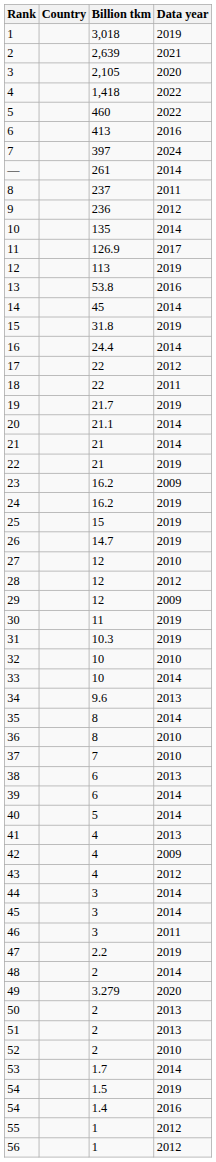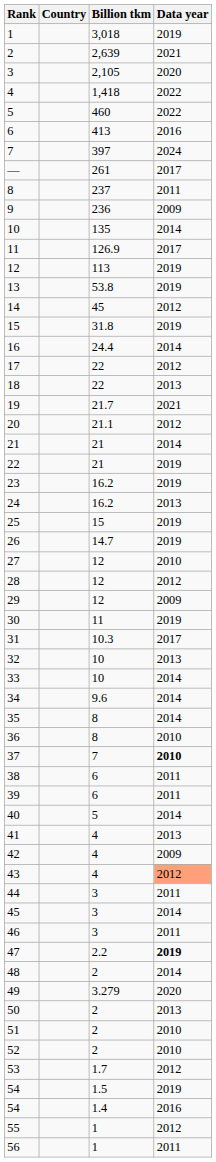 <table class="wikitable sortable">
 <tr>
 <th>Rank</th>
 <th>Country</th>
 <th data-sort-type="number">Billion tkm</th>
 <th>Data year</th>
 </tr>
 <tr>
 <td>1</td>
 <td></td>
 <td>3,018</td>
 <td>2019</td>
 </tr>
 <tr>
 <td>2</td>
 <td></td>
 <td>2,639</td>
 <td>2021</td>
 </tr>
 <tr>
 <td>3</td>
 <td></td>
 <td>2,105</td>
 <td>2020</td>
 </tr>
 <tr>
 <td>4</td>
 <td></td>
 <td>1,418</td>
 <td>2022</td>
 </tr>
 <tr>
 <td>5</td>
 <td></td>
 <td>460</td>
 <td>2022</td>
 </tr>
 <tr>
 <td>6</td>
 <td></td>
 <td>413</td>
 <td>2016</td>
 </tr>
 <tr>
 <td>7</td>
 <td></td>
 <td>397</td>
 <td>2024</td>
 </tr>
 <tr>
 <td>—</td>
 <td></td>
 <td>261</td>
-<td>2014</td>
+<td>2017</td>
 </tr>
 <tr>
 <td>8</td>
 <td></td>
 <td>237</td>
 <td>2011</td>
 </tr>
 <tr>
 <td>9</td>
 <td></td>
 <td>236</td>
-<td>2012</td>
+<td>2009</td>
 </tr>
 <tr>
 <td>10</td>
 <td></td>
 <td>135</td>
 <td>2014</td>
 </tr>
 <tr>
 <td>11</td>
 <td></td>
 <td>126.9</td>
 <td>2017</td>
 </tr>
 <tr>
 <td>12</td>
 <td></td>
 <td>113</td>
 <td>2019</td>
 </tr>
 <tr>
 <td>13</td>
 <td></td>
 <td>53.8</td>
-<td>2016</td>
+<td>2019</td>
 </tr>
 <tr>
 <td>14</td>
 <td></td>
 <td>45</td>
-<td>2014</td>
+<td>2012</td>
 </tr>
 <tr>
 <td>15</td>
 <td></td>
 <td>31.8</td>
 <td>2019</td>
 </tr>
 <tr>
 <td>16</td>
 <td></td>
 <td>24.4</td>
 <td>2014</td>
 </tr>
 <tr>
 <td>17</td>
 <td></td>
 <td>22</td>
 <td>2012</td>
 </tr>
 <tr>
 <td>18</td>
 <td></td>
 <td>22</td>
-<td>2011</td>
+<td>2013</td>
 </tr>
 <tr>
 <td>19</td>
 <td></td>
 <td>21.7</td>
-<td>2019</td>
+<td>2021</td>
 </tr>
 <tr>
 <td>20</td>
 <td></td>
 <td>21.1</td>
-<td>2014</td>
+<td>2012</td>
 </tr>
 <tr>
 <td>21</td>
 <td></td>
 <td>21</td>
 <td>2014</td>
 </tr>
 <tr>
 <td>22</td>
 <td></td>
 <td>21</td>
 <td>2019</td>
 </tr>
 <tr>
 <td>23</td>
 <td></td>
 <td>16.2</td>
-<td>2009</td>
+<td>2019</td>
 </tr>
 <tr>
 <td>24</td>
 <td></td>
 <td>16.2</td>
-<td>2019</td>
+<td>2013</td>
 </tr>
 <tr>
 <td>25</td>
 <td></td>
 <td>15</td>
 <td>2019</td>
 </tr>
 <tr>
 <td>26</td>
 <td></td>
 <td>14.7</td>
 <td>2019</td>
 </tr>
 <tr>
 <td>27</td>
 <td></td>
 <td>12</td>
 <td>2010</td>
 </tr>
 <tr>
 <td>28</td>
 <td></td>
 <td>12</td>
 <td>2012</td>
 </tr>
 <tr>
 <td>29</td>
 <td></td>
 <td>12</td>
 <td>2009</td>
 </tr>
 <tr>
 <td>30</td>
 <td></td>
 <td>11</td>
 <td>2019</td>
 </tr>
 <tr>
 <td>31</td>
 <td></td>
 <td>10.3</td>
-<td>2019</td>
+<td>2017</td>
 </tr>
 <tr>
 <td>32</td>
 <td></td>
 <td>10</td>
-<td>2010</td>
+<td>2013</td>
 </tr>
 <tr>
 <td>33</td>
 <td></td>
 <td>10</td>
 <td>2014</td>
 </tr>
 <tr>
 <td>34</td>
 <td></td>
 <td>9.6</td>
-<td>2013</td>
+<td>2014</td>
 </tr>
 <tr>
 <td>35</td>
 <td></td>
 <td>8</td>
 <td>2014</td>
 </tr>
 <tr>
 <td>36</td>
 <td></td>
 <td>8</td>
 <td>2010</td>
 </tr>
 <tr>
 <td>37</td>
 <td></td>
 <td>7</td>
-<td>2010</td>
+<td><strong>2010</strong></td>
 </tr>
 <tr>
 <td>38</td>
 <td></td>
 <td>6</td>
-<td>2013</td>
+<td>2011</td>
 </tr>
 <tr>
 <td>39</td>
 <td></td>
 <td>6</td>
-<td>2014</td>
+<td>2011</td>
 </tr>
 <tr>
 <td>40</td>
 <td></td>
 <td>5</td>
 <td>2014</td>
 </tr>
 <tr>
 <td>41</td>
 <td></td>
 <td>4</td>
 <td>2013</td>
 </tr>
 <tr>
 <td>42</td>
 <td></td>
 <td>4</td>
 <td>2009</td>
 </tr>
 <tr>
 <td>43</td>
 <td></td>
 <td>4</td>
-<td>2012</td>
+<td style="background: lightsalmon;">2012</td>
 </tr>
 <tr>
 <td>44</td>
 <td></td>
 <td>3</td>
-<td>2014</td>
+<td>2011</td>
 </tr>
 <tr>
 <td>45</td>
 <td></td>
 <td>3</td>
 <td>2014</td>
 </tr>
 <tr>
 <td>46</td>
 <td></td>
 <td>3</td>
 <td>2011</td>
 </tr>
 <tr>
 <td>47</td>
 <td></td>
 <td>2.2</td>
-<td>2019</td>
+<td><strong>2019</strong></td>
 </tr>
 <tr>
 <td>48</td>
 <td></td>
 <td>2</td>
 <td>2014</td>
 </tr>
 <tr>
 <td>49</td>
 <td></td>
 <td>3.279</td>
 <td>2020</td>
 </tr>
 <tr>
 <td>50</td>
 <td></td>
 <td>2</td>
 <td>2013</td>
 </tr>
 <tr>
 <td>51</td>
 <td></td>
 <td>2</td>
-<td>2013</td>
+<td>2010</td>
 </tr>
 <tr>
 <td>52</td>
 <td></td>
 <td>2</td>
 <td>2010</td>
 </tr>
 <tr>
 <td>53</td>
 <td></td>
 <td>1.7</td>
-<td>2014</td>
+<td>2012</td>
 </tr>
 <tr>
 <td>54</td>
 <td></td>
 <td>1.5</td>
 <td>2019</td>
 </tr>
 <tr>
 <td>54</td>
 <td></td>
 <td>1.4</td>
 <td>2016</td>
 </tr>
 <tr>
 <td>55</td>
 <td></td>
 <td>1</td>
 <td>2012</td>
 </tr>
 <tr>
 <td>56</td>
 <td></td>
 <td>1</td>
-<td>2012</td>
+<td>2011</td>
 </tr>
 </table>
